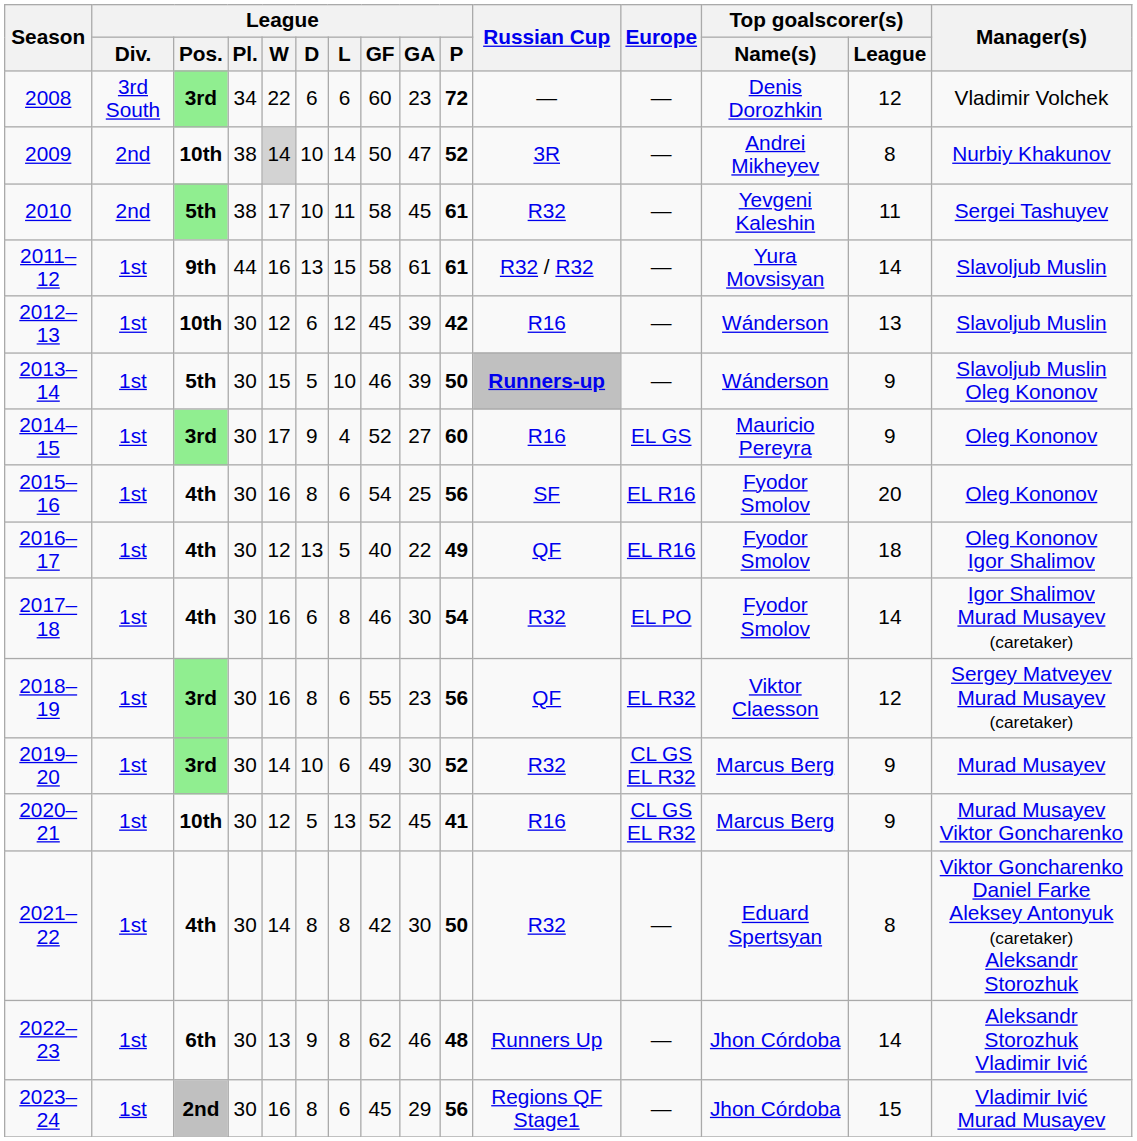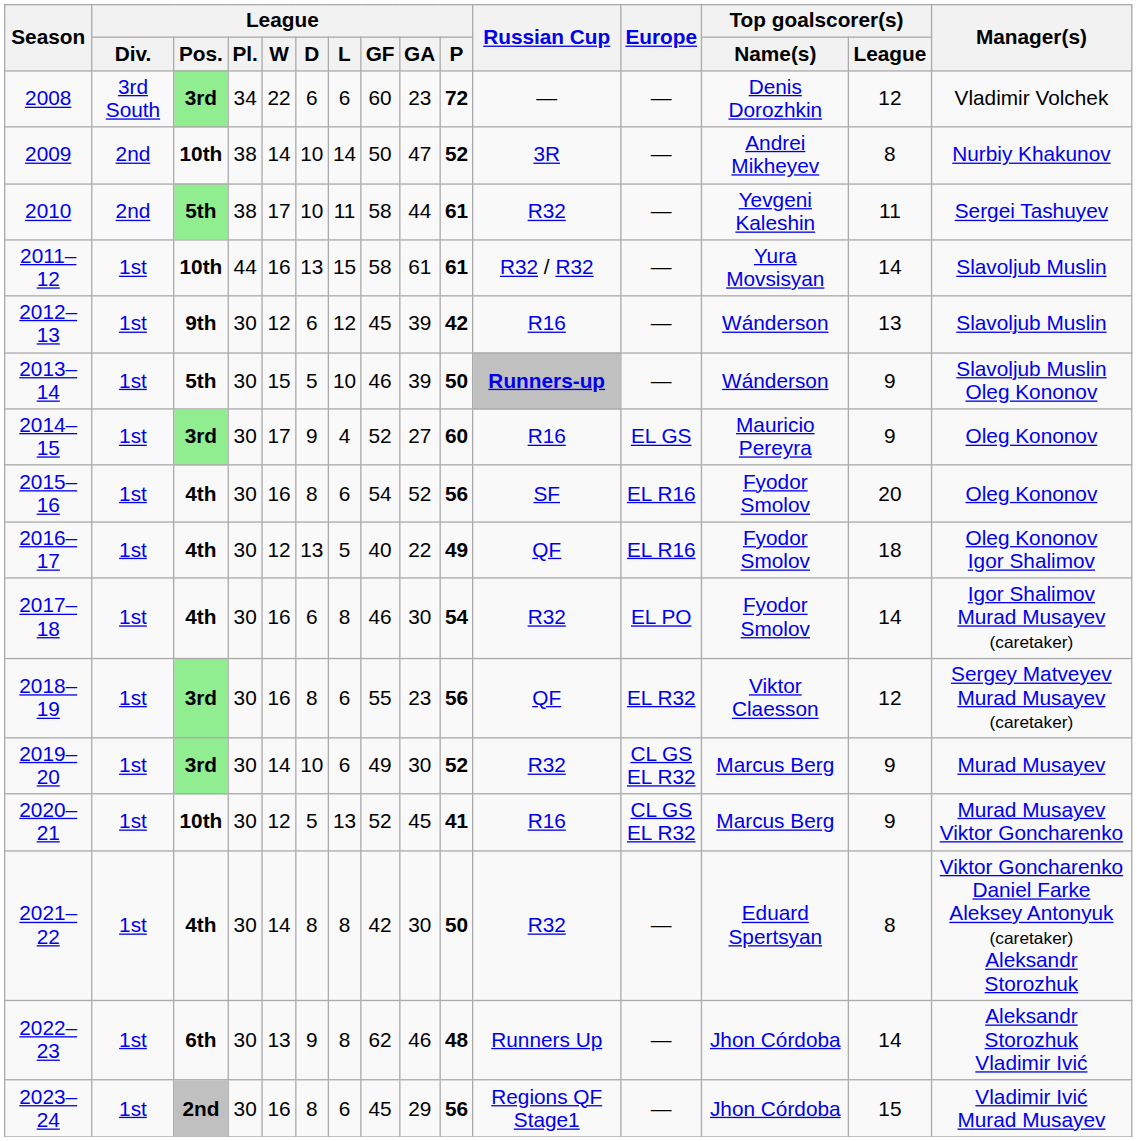 <table class="wikitable mw-collapsible mw-collapsed">
 <tr style="background:#efefef;">
 <th rowspan="2">Season</th>
 <th colspan="9">League</th>
 <th rowspan="2"><a href='#'>Russian Cup</a></th>
 <th rowspan="2"><a href='#'>Europe</a></th>
 <th colspan="2">Top goalscorer(s)</th>
 <th rowspan="2">Manager(s)</th>
 </tr>
 <tr>
 <th>Div.</th>
 <th>Pos.</th>
 <th>Pl.</th>
 <th>W</th>
 <th>D</th>
 <th>L</th>
 <th>GF</th>
 <th>GA</th>
 <th>P</th>
 <th>Name(s)</th>
 <th>League</th>
 </tr>
 <tr>
 <td align=center><a href='#'>2008</a></td>
 <td align=center><a href='#'>3rd South</a></td>
 <td style="text-align:center; background:lightgreen;"><strong>3rd</strong></td>
 <td align=center>34</td>
 <td align=center>22</td>
 <td align=center>6</td>
 <td align=center>6</td>
 <td align=center>60</td>
 <td align=center>23</td>
 <td align=center><strong>72</strong></td>
 <td align=center>—</td>
 <td align=center>—</td>
 <td align=center> <a href='#'>Denis Dorozhkin</a></td>
 <td align=center>12</td>
 <td align=center> Vladimir Volchek</td>
 </tr>
 <tr>
 <td align=center><a href='#'>2009</a></td>
 <td align=center><a href='#'>2nd</a></td>
 <td align=center><strong>10th</strong></td>
 <td align=center>38</td>
-<td align=center style="background: lightgrey;">14</td>
+<td align=center>14</td>
 <td align=center>10</td>
 <td align=center>14</td>
 <td align=center>50</td>
 <td align=center>47</td>
 <td align=center><strong>52</strong></td>
 <td align=center><a href='#'>3R</a></td>
 <td align=center>—</td>
 <td align=center> <a href='#'>Andrei Mikheyev</a></td>
 <td align=center>8</td>
 <td align=center> <a href='#'>Nurbiy Khakunov</a></td>
 </tr>
 <tr>
 <td align=center><a href='#'>2010</a></td>
 <td align=center><a href='#'>2nd</a></td>
 <td style="text-align:center; background:lightgreen;"><strong>5th</strong></td>
 <td align=center>38</td>
 <td align=center>17</td>
 <td align=center>10</td>
 <td align=center>11</td>
 <td align=center>58</td>
-<td align=center>45</td>
+<td align=center>44</td>
 <td align=center><strong>61</strong></td>
 <td align=center><a href='#'>R32</a></td>
 <td align=center>—</td>
 <td align=center> <a href='#'>Yevgeni Kaleshin</a></td>
 <td align=center>11</td>
 <td align=center> <a href='#'>Sergei Tashuyev</a></td>
 </tr>
 <tr>
 <td align=center><a href='#'>2011–12</a></td>
 <td align=center><a href='#'>1st</a></td>
-<td align=center><strong>9th</strong></td>
+<td align=center><strong>10th</strong></td>
 <td align=center>44</td>
 <td align=center>16</td>
 <td align=center>13</td>
 <td align=center>15</td>
 <td align=center>58</td>
 <td align=center>61</td>
 <td align=center><strong>61</strong></td>
 <td align=center><a href='#'>R32</a> / <a href='#'>R32</a></td>
 <td align=center>—</td>
 <td align=center> <a href='#'>Yura Movsisyan</a></td>
 <td align=center>14</td>
 <td align=center> <a href='#'>Slavoljub Muslin</a></td>
 </tr>
 <tr>
 <td align=center><a href='#'>2012–13</a></td>
 <td align=center><a href='#'>1st</a></td>
-<td align=center><strong>10th</strong></td>
+<td align=center><strong>9th</strong></td>
 <td align=center>30</td>
 <td align=center>12</td>
 <td align=center>6</td>
 <td align=center>12</td>
 <td align=center>45</td>
 <td align=center>39</td>
 <td align=center><strong>42</strong></td>
 <td align=center><a href='#'>R16</a></td>
 <td align=center>—</td>
 <td align=center> <a href='#'>Wánderson</a></td>
 <td align=center>13</td>
 <td align=center> <a href='#'>Slavoljub Muslin</a></td>
 </tr>
 <tr>
 <td align=center><a href='#'>2013–14</a></td>
 <td align=center><a href='#'>1st</a></td>
 <td align=center><strong>5th</strong></td>
 <td align=center>30</td>
 <td align=center>15</td>
 <td align=center>5</td>
 <td align=center>10</td>
 <td align=center>46</td>
 <td align=center>39</td>
 <td align=center><strong>50</strong></td>
 <td style="text-align:center; background:silver;"><strong><a href='#'>Runners-up</a></strong></td>
 <td align=center>—</td>
 <td align=center> <a href='#'>Wánderson</a></td>
 <td align=center>9</td>
 <td align=center> <a href='#'>Slavoljub Muslin</a> <br>  <a href='#'>Oleg Kononov</a></td>
 </tr>
 <tr>
 <td align=center><a href='#'>2014–15</a></td>
 <td align=center><a href='#'>1st</a></td>
 <td style="text-align:center; background:lightgreen;"><strong>3rd</strong></td>
 <td align=center>30</td>
 <td align=center>17</td>
 <td align=center>9</td>
 <td align=center>4</td>
 <td align=center>52</td>
 <td align=center>27</td>
 <td align=center><strong>60</strong></td>
 <td align=center><a href='#'>R16</a></td>
 <td align=center><a href='#'>EL GS</a></td>
 <td align=center> <a href='#'>Mauricio Pereyra</a></td>
 <td align=center>9</td>
 <td align=center> <a href='#'>Oleg Kononov</a></td>
 </tr>
 <tr>
 <td align=center><a href='#'>2015–16</a></td>
 <td align=center><a href='#'>1st</a></td>
 <td align=center><strong>4th</strong></td>
 <td align=center>30</td>
 <td align=center>16</td>
 <td align=center>8</td>
 <td align=center>6</td>
 <td align=center>54</td>
-<td align=center>25</td>
+<td align=center>52</td>
 <td align=center><strong>56</strong></td>
 <td align=center><a href='#'>SF</a></td>
 <td align=center><a href='#'>EL R16</a></td>
 <td align=center> <a href='#'>Fyodor Smolov</a></td>
 <td align=center>20</td>
 <td align=center> <a href='#'>Oleg Kononov</a></td>
 </tr>
 <tr>
 <td align=center><a href='#'>2016–17</a></td>
 <td align=center><a href='#'>1st</a></td>
 <td align=center><strong>4th</strong></td>
 <td align=center>30</td>
 <td align=center>12</td>
 <td align=center>13</td>
 <td align=center>5</td>
 <td align=center>40</td>
 <td align=center>22</td>
 <td align=center><strong>49</strong></td>
 <td align=center><a href='#'>QF</a></td>
 <td align=center><a href='#'>EL R16</a></td>
 <td align=center> <a href='#'>Fyodor Smolov</a></td>
 <td align=center>18</td>
 <td align=center> <a href='#'>Oleg Kononov</a> <br>  <a href='#'>Igor Shalimov</a></td>
 </tr>
 <tr>
 <td align=center><a href='#'>2017–18</a></td>
 <td align=center><a href='#'>1st</a></td>
 <td align=center><strong>4th</strong></td>
 <td align=center>30</td>
 <td align=center>16</td>
 <td align=center>6</td>
 <td align=center>8</td>
 <td align=center>46</td>
 <td align=center>30</td>
 <td align=center><strong>54</strong></td>
 <td align=center><a href='#'>R32</a></td>
 <td align=center><a href='#'>EL PO</a></td>
 <td align=center> <a href='#'>Fyodor Smolov</a></td>
 <td align=center>14</td>
 <td align=center> <a href='#'>Igor Shalimov</a> <br>  <a href='#'>Murad Musayev</a> <small>(caretaker)</small></td>
 </tr>
 <tr>
 <td align=center><a href='#'>2018–19</a></td>
 <td align=center><a href='#'>1st</a></td>
 <td style="text-align:center; background:lightgreen;"><strong>3rd</strong></td>
 <td align=center>30</td>
 <td align=center>16</td>
 <td align=center>8</td>
 <td align=center>6</td>
 <td align=center>55</td>
 <td align=center>23</td>
 <td align=center><strong>56</strong></td>
 <td align=center><a href='#'>QF</a></td>
 <td align=center><a href='#'>EL R32</a></td>
 <td align=center> <a href='#'>Viktor Claesson</a></td>
 <td align=center>12</td>
 <td align=center> <a href='#'>Sergey Matveyev</a><br> <a href='#'>Murad Musayev</a> <small>(caretaker)</small></td>
 </tr>
 <tr>
 <td align=center><a href='#'>2019–20</a></td>
 <td align=center><a href='#'>1st</a></td>
 <td style="text-align:center; background:lightgreen;"><strong>3rd</strong></td>
 <td align=center>30</td>
 <td align=center>14</td>
 <td align=center>10</td>
 <td align=center>6</td>
 <td align=center>49</td>
 <td align=center>30</td>
 <td align=center><strong>52</strong></td>
 <td align=center><a href='#'>R32</a></td>
 <td align=center><a href='#'>CL GS</a><br><a href='#'>EL R32</a></td>
 <td align=center> <a href='#'>Marcus Berg</a></td>
 <td align=center>9</td>
 <td align=center> <a href='#'>Murad Musayev</a></td>
 </tr>
 <tr>
 <td align=center><a href='#'>2020–21</a></td>
 <td align=center><a href='#'>1st</a></td>
 <td align=center><strong>10th</strong></td>
 <td align=center>30</td>
 <td align=center>12</td>
 <td align=center>5</td>
 <td align=center>13</td>
 <td align=center>52</td>
 <td align=center>45</td>
 <td align=center><strong>41</strong></td>
 <td align=center><a href='#'>R16</a></td>
 <td align=center><a href='#'>CL GS</a><br><a href='#'>EL R32</a></td>
 <td align=center> <a href='#'>Marcus Berg</a></td>
 <td align=center>9</td>
 <td align=center> <a href='#'>Murad Musayev</a> <br>  <a href='#'>Viktor Goncharenko</a></td>
 </tr>
 <tr>
 <td align=center><a href='#'>2021–22</a></td>
 <td align=center><a href='#'>1st</a></td>
 <td align=center><strong>4th</strong></td>
 <td align=center>30</td>
 <td align=center>14</td>
 <td align=center>8</td>
 <td align=center>8</td>
 <td align=center>42</td>
 <td align=center>30</td>
 <td align=center><strong>50</strong></td>
 <td align=center><a href='#'>R32</a></td>
 <td align=center>—</td>
 <td align=center> <a href='#'>Eduard Spertsyan</a></td>
 <td align=center>8</td>
 <td align=center> <a href='#'>Viktor Goncharenko</a> <br>  <a href='#'>Daniel Farke</a> <br>  <a href='#'>Aleksey Antonyuk</a> <small>(caretaker)</small> <br>  <a href='#'>Aleksandr Storozhuk</a></td>
 </tr>
 <tr>
 <td align=center><a href='#'>2022–23</a></td>
 <td align=center><a href='#'>1st</a></td>
 <td align=center><strong>6th</strong></td>
 <td align=center>30</td>
 <td align=center>13</td>
 <td align=center>9</td>
 <td align=center>8</td>
 <td align=center>62</td>
 <td align=center>46</td>
 <td align=center><strong>48</strong></td>
 <td align=center><a href='#'>Runners Up</a></td>
 <td align=center>—</td>
 <td align=center> <a href='#'>Jhon Córdoba</a></td>
 <td align=center>14</td>
 <td align=center> <a href='#'>Aleksandr Storozhuk</a> <br>  <a href='#'>Vladimir Ivić</a></td>
 </tr>
 <tr>
 <td align=center><a href='#'>2023–24</a></td>
 <td align=center><a href='#'>1st</a></td>
 <td style="text-align:center; background:silver;"><strong>2nd</strong></td>
 <td align=center>30</td>
 <td align=center>16</td>
 <td align=center>8</td>
 <td align=center>6</td>
 <td align=center>45</td>
 <td align=center>29</td>
 <td align=center><strong>56</strong></td>
 <td align=center><a href='#'>Regions QF Stage1</a></td>
 <td align=center>—</td>
 <td align=center> <a href='#'>Jhon Córdoba</a></td>
 <td align=center>15</td>
 <td align=center> <a href='#'>Vladimir Ivić</a> <br>  <a href='#'>Murad Musayev</a></td>
 </tr>
 </table>
